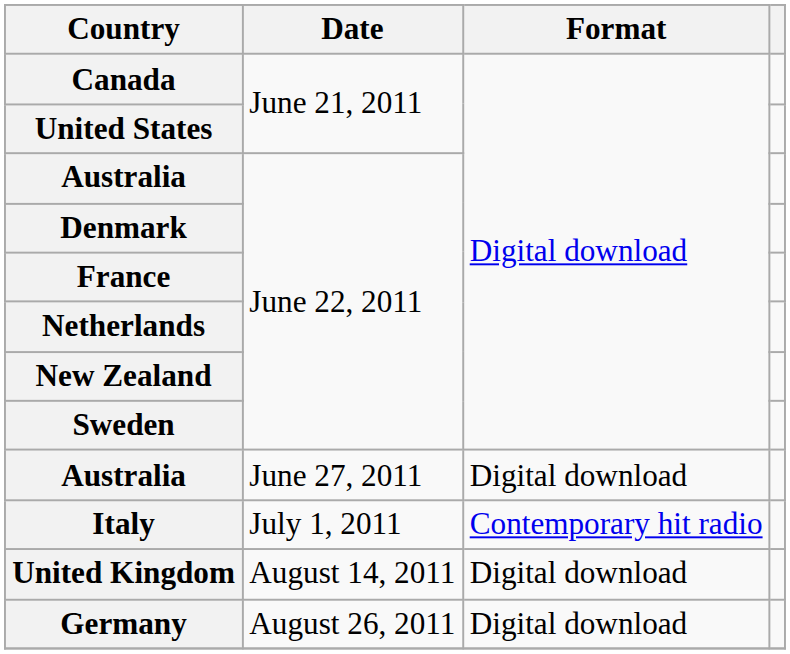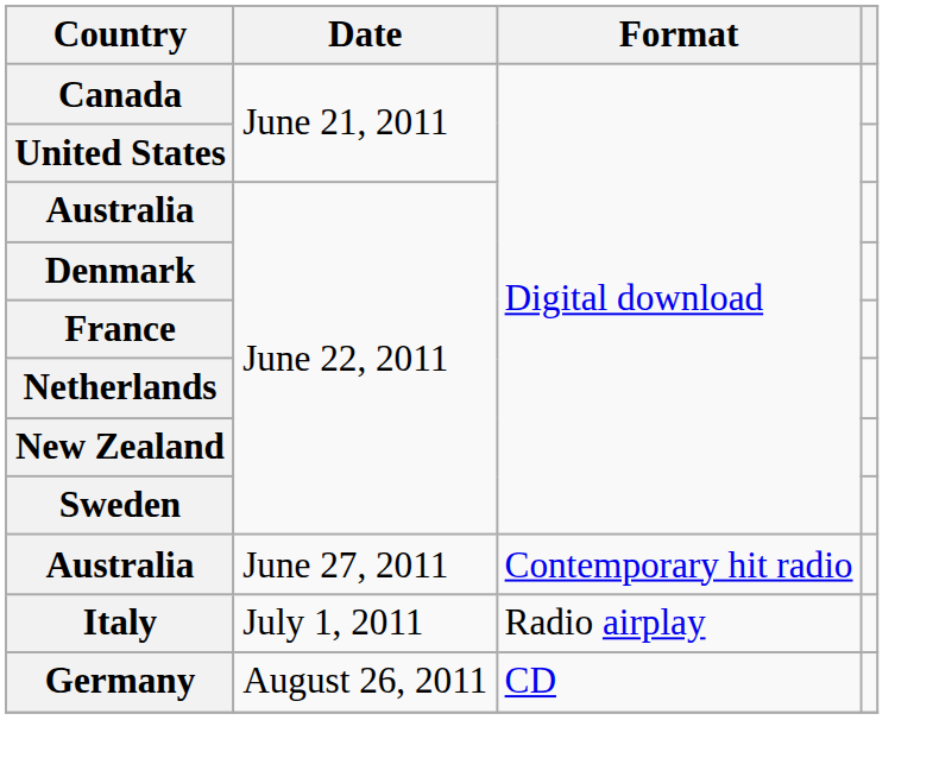 <table class="wikitable plainrowheaders">
 <tr>
 <th scope="col">Country</th>
 <th scope="col">Date</th>
 <th scope="col">Format</th>
 <th scope="col"></th>
 </tr>
 <tr>
 <th scope="row">Canada</th>
 <td rowspan="2">June 21, 2011</td>
 <td rowspan="8"><a href='#'>Digital download</a></td>
 <td></td>
 </tr>
 <tr>
 <th scope="row">United States</th>
 <td></td>
 </tr>
 <tr>
 <th scope="row">Australia</th>
 <td rowspan="6">June 22, 2011</td>
 <td></td>
 </tr>
 <tr>
 <th scope="row">Denmark</th>
 <td></td>
 </tr>
 <tr>
 <th scope="row">France</th>
 <td></td>
 </tr>
 <tr>
 <th scope="row">Netherlands</th>
 <td></td>
 </tr>
 <tr>
 <th scope="row">New Zealand</th>
 <td></td>
 </tr>
 <tr>
 <th scope="row">Sweden</th>
 <td></td>
 </tr>
 <tr>
 <th scope="row">Australia</th>
 <td>June 27, 2011</td>
-<td>Digital download</td>
+<td><a href='#'>Contemporary hit radio</a></td>
 <td></td>
 </tr>
 <tr>
 <th scope="row">Italy</th>
 <td>July 1, 2011</td>
-<td><a href='#'>Contemporary hit radio</a></td>
-<td></td>
-</tr>
-<tr>
-<th scope="row">United Kingdom</th>
-<td>August 14, 2011</td>
-<td>Digital download</td>
+<td>Radio <a href='#'>airplay</a></td>
 <td></td>
 </tr>
 <tr>
 <th scope="row">Germany</th>
 <td>August 26, 2011</td>
-<td>Digital download</td>
+<td><a href='#'>CD</a></td>
 <td></td>
 </tr>
 <tr>
 </tr>
 </table>
